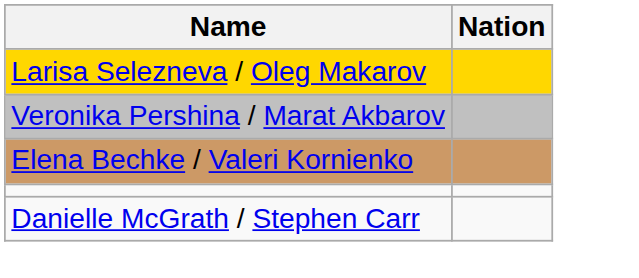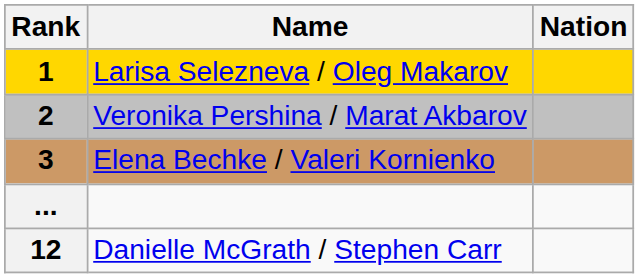 <table class="wikitable">
 <tr>
+<th>Rank</th>
 <th>Name</th>
 <th>Nation</th>
 </tr>
 <tr bgcolor="gold">
+<td align="center"><strong>1</strong></td>
 <td><a href='#'>Larisa Selezneva</a> / <a href='#'>Oleg Makarov</a></td>
 <td></td>
 </tr>
 <tr bgcolor="silver">
+<td align="center"><strong>2</strong></td>
 <td><a href='#'>Veronika Pershina</a> / <a href='#'>Marat Akbarov</a></td>
 <td></td>
 </tr>
 <tr bgcolor="cc9966">
+<td align="center"><strong>3</strong></td>
 <td><a href='#'>Elena Bechke</a> / <a href='#'>Valeri Kornienko</a></td>
 <td></td>
 </tr>
 <tr>
+<th>...</th>
 <td></td>
 <td></td>
 </tr>
 <tr>
+<th>12</th>
 <td><a href='#'>Danielle McGrath</a> / <a href='#'>Stephen Carr</a></td>
 <td></td>
 </tr>
 </table>
